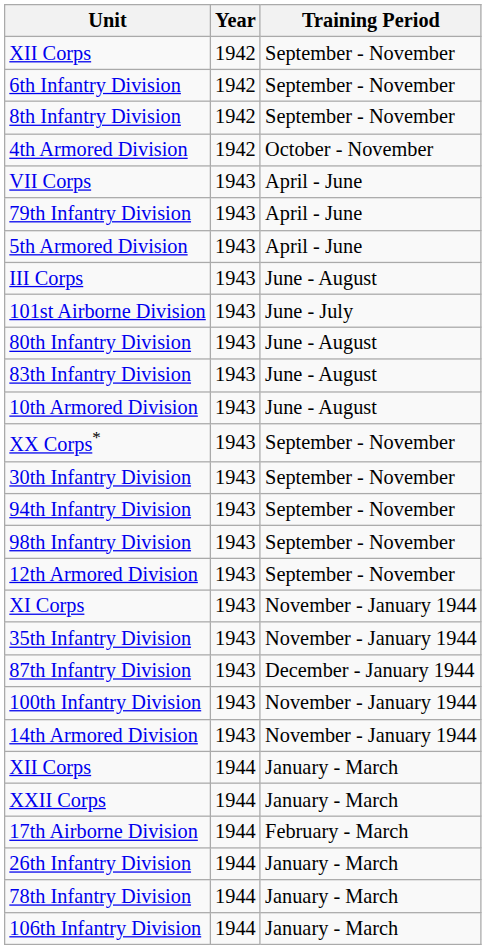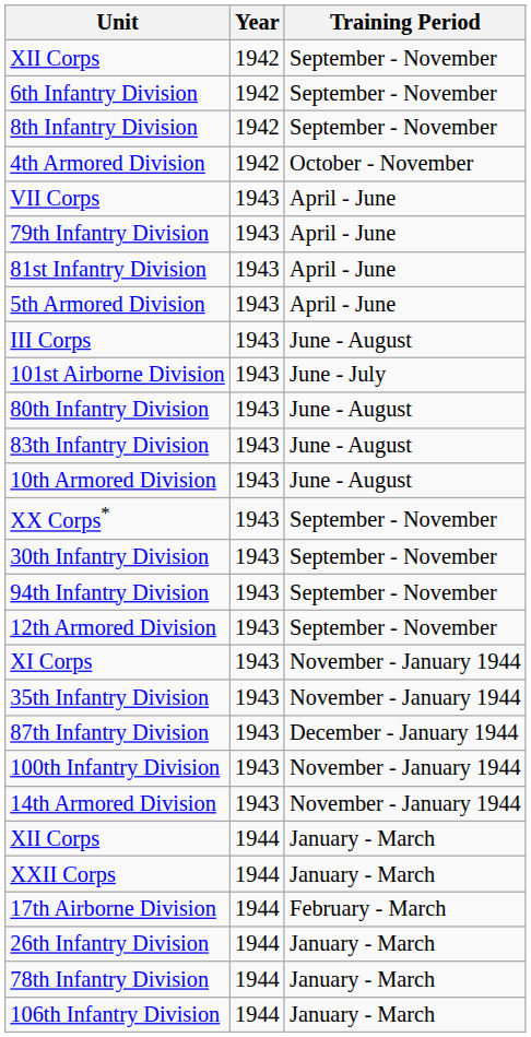 <table class="wikitable sortable">
 <tr>
 <th>Unit</th>
 <th>Year</th>
 <th>Training Period</th>
 </tr>
 <tr>
 <td> <a href='#'>XII Corps</a></td>
 <td>1942</td>
 <td>September - November</td>
 </tr>
 <tr>
 <td> <a href='#'>6th Infantry Division</a></td>
 <td>1942</td>
 <td>September - November</td>
 </tr>
 <tr>
 <td> <a href='#'>8th Infantry Division</a></td>
 <td>1942</td>
 <td>September - November</td>
 </tr>
 <tr>
 <td> <a href='#'>4th Armored Division</a></td>
 <td>1942</td>
 <td>October - November</td>
 </tr>
 <tr>
 <td> <a href='#'>VII Corps</a></td>
 <td>1943</td>
 <td>April - June</td>
 </tr>
 <tr>
 <td> <a href='#'>79th Infantry Division</a></td>
+<td>1943</td>
+<td>April - June</td>
+</tr>
+<tr>
+<td> <a href='#'>81st Infantry Division</a></td>
 <td>1943</td>
 <td>April - June</td>
 </tr>
 <tr>
 <td> <a href='#'>5th Armored Division</a></td>
 <td>1943</td>
 <td>April - June</td>
 </tr>
 <tr>
 <td> <a href='#'>III Corps</a></td>
 <td>1943</td>
 <td>June - August</td>
 </tr>
 <tr>
 <td> <a href='#'>101st Airborne Division</a></td>
 <td>1943</td>
 <td>June - July</td>
 </tr>
 <tr>
 <td> <a href='#'>80th Infantry Division</a></td>
 <td>1943</td>
 <td>June - August</td>
 </tr>
 <tr>
 <td> <a href='#'>83th Infantry Division</a></td>
 <td>1943</td>
 <td>June - August</td>
 </tr>
 <tr>
 <td> <a href='#'>10th Armored Division</a></td>
 <td>1943</td>
 <td>June - August</td>
 </tr>
 <tr>
 <td> <a href='#'>XX Corps</a><sup>*</sup></td>
 <td>1943</td>
 <td>September - November</td>
 </tr>
 <tr>
 <td> <a href='#'>30th Infantry Division</a></td>
 <td>1943</td>
 <td>September - November</td>
 </tr>
 <tr>
 <td> <a href='#'>94th Infantry Division</a></td>
-<td>1943</td>
-<td>September - November</td>
-</tr>
-<tr>
-<td> <a href='#'>98th Infantry Division</a></td>
 <td>1943</td>
 <td>September - November</td>
 </tr>
 <tr>
 <td> <a href='#'>12th Armored Division</a></td>
 <td>1943</td>
 <td>September - November</td>
 </tr>
 <tr>
 <td> <a href='#'>XI Corps</a></td>
 <td>1943</td>
 <td>November - January 1944</td>
 </tr>
 <tr>
 <td> <a href='#'>35th Infantry Division</a></td>
 <td>1943</td>
 <td>November - January 1944</td>
 </tr>
 <tr>
 <td> <a href='#'>87th Infantry Division</a></td>
 <td>1943</td>
 <td>December - January 1944</td>
 </tr>
 <tr>
 <td> <a href='#'>100th Infantry Division</a></td>
 <td>1943</td>
 <td>November - January 1944</td>
 </tr>
 <tr>
 <td> <a href='#'>14th Armored Division</a></td>
 <td>1943</td>
 <td>November - January 1944</td>
 </tr>
 <tr>
 <td> <a href='#'>XII Corps</a></td>
 <td>1944</td>
 <td>January - March</td>
 </tr>
 <tr>
 <td> <a href='#'>XXII Corps</a></td>
 <td>1944</td>
 <td>January - March</td>
 </tr>
 <tr>
 <td> <a href='#'>17th Airborne Division</a></td>
 <td>1944</td>
 <td>February - March</td>
 </tr>
 <tr>
 <td> <a href='#'>26th Infantry Division</a></td>
 <td>1944</td>
 <td>January - March</td>
 </tr>
 <tr>
 <td> <a href='#'>78th Infantry Division</a></td>
 <td>1944</td>
 <td>January - March</td>
 </tr>
 <tr>
 <td> <a href='#'>106th Infantry Division</a></td>
 <td>1944</td>
 <td>January - March</td>
 </tr>
 </table>
